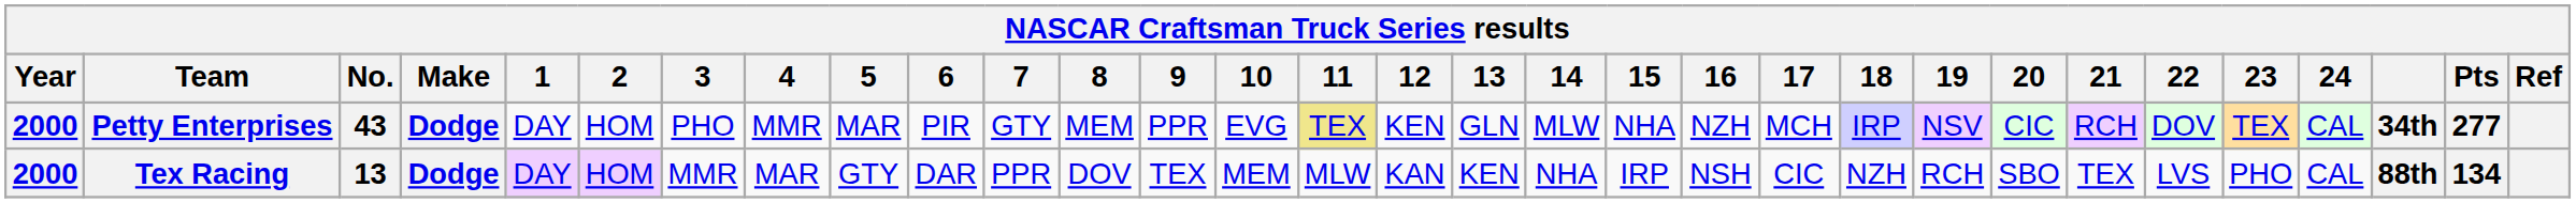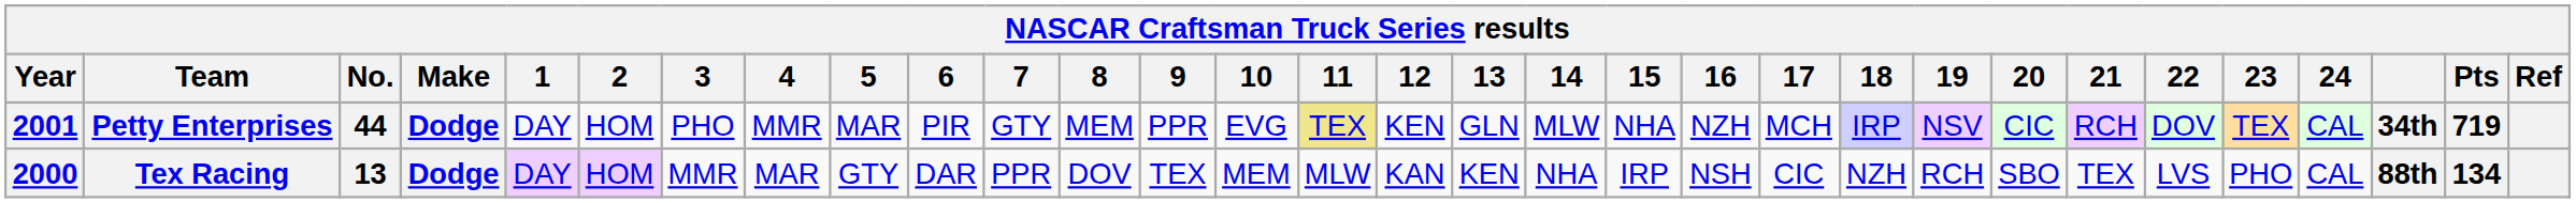 <table class="wikitable" style="text-align:center; font-size:75%">
 <tr>
 <th colspan=45><a href='#'>NASCAR Craftsman Truck Series</a> results</th>
 </tr>
 <tr>
 <th>Year</th>
 <th>Team</th>
 <th>No.</th>
 <th>Make</th>
 <th>1</th>
 <th>2</th>
 <th>3</th>
 <th>4</th>
 <th>5</th>
 <th>6</th>
 <th>7</th>
 <th>8</th>
 <th>9</th>
 <th>10</th>
 <th>11</th>
 <th>12</th>
 <th>13</th>
 <th>14</th>
 <th>15</th>
 <th>16</th>
 <th>17</th>
 <th>18</th>
 <th>19</th>
 <th>20</th>
 <th>21</th>
 <th>22</th>
 <th>23</th>
 <th>24</th>
 <th></th>
 <th>Pts</th>
 <th>Ref</th>
 </tr>
 <tr>
-<th><a href='#'>2000</a></th>
+<th><a href='#'>2001</a></th>
 <th><a href='#'>Petty Enterprises</a></th>
-<th>43</th>
+<th>44</th>
 <th><a href='#'>Dodge</a></th>
 <td><a href='#'>DAY</a></td>
 <td><a href='#'>HOM</a></td>
 <td><a href='#'>PHO</a></td>
 <td><a href='#'>MMR</a></td>
 <td><a href='#'>MAR</a></td>
 <td><a href='#'>PIR</a></td>
 <td><a href='#'>GTY</a></td>
 <td><a href='#'>MEM</a></td>
 <td><a href='#'>PPR</a></td>
 <td><a href='#'>EVG</a></td>
 <td style="background: khaki;"><a href='#'>TEX</a></td>
 <td><a href='#'>KEN</a></td>
 <td><a href='#'>GLN</a></td>
 <td><a href='#'>MLW</a></td>
 <td><a href='#'>NHA</a></td>
 <td><a href='#'>NZH</a></td>
 <td><a href='#'>MCH</a></td>
 <td style="background:#CFCFFF;"><a href='#'>IRP</a><br></td>
 <td style="background:#EFCFFF;"><a href='#'>NSV</a><br></td>
 <td style="background:#DFFFDF;"><a href='#'>CIC</a><br></td>
 <td style="background:#EFCFFF;"><a href='#'>RCH</a><br></td>
 <td style="background:#DFFFDF;"><a href='#'>DOV</a><br></td>
 <td style="background:#FFDF9F;"><a href='#'>TEX</a><br></td>
 <td style="background:#DFFFDF;"><a href='#'>CAL</a><br></td>
 <th>34th</th>
-<th>277</th>
+<th>719</th>
 <th></th>
 </tr>
 <tr>
 <th><a href='#'>2000</a></th>
 <th><a href='#'>Tex Racing</a></th>
 <th>13</th>
 <th><a href='#'>Dodge</a></th>
 <td style="background:#EFCFFF;"><a href='#'>DAY</a><br></td>
 <td style="background:#EFCFFF;"><a href='#'>HOM</a><br></td>
 <td><a href='#'>MMR</a></td>
 <td><a href='#'>MAR</a></td>
 <td><a href='#'>GTY</a></td>
 <td><a href='#'>DAR</a></td>
 <td><a href='#'>PPR</a></td>
 <td><a href='#'>DOV</a></td>
 <td><a href='#'>TEX</a></td>
 <td><a href='#'>MEM</a></td>
 <td><a href='#'>MLW</a></td>
 <td><a href='#'>KAN</a></td>
 <td><a href='#'>KEN</a></td>
 <td><a href='#'>NHA</a></td>
 <td><a href='#'>IRP</a></td>
 <td><a href='#'>NSH</a></td>
 <td><a href='#'>CIC</a></td>
 <td><a href='#'>NZH</a></td>
 <td><a href='#'>RCH</a></td>
 <td><a href='#'>SBO</a></td>
 <td><a href='#'>TEX</a></td>
 <td><a href='#'>LVS</a></td>
 <td><a href='#'>PHO</a></td>
 <td><a href='#'>CAL</a></td>
 <th>88th</th>
 <th>134</th>
 <th></th>
 </tr>
 </table>
